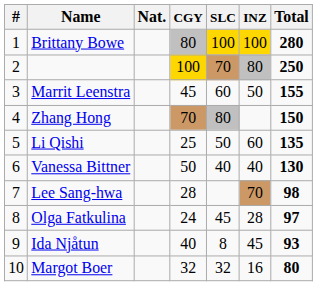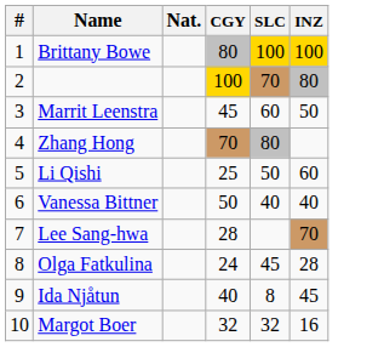 <table class="wikitable" style="text-align:center;">
 <tr>
 <th>#</th>
 <th>Name</th>
 <th>Nat.</th>
 <th><small>CGY</small></th>
 <th><small>SLC</small></th>
 <th><small>INZ</small></th>
-<th>Total</th>
 </tr>
 <tr>
 <td>1</td>
 <td align=left><a href='#'>Brittany Bowe</a></td>
 <td></td>
 <td bgcolor=silver>80</td>
 <td bgcolor=gold>100</td>
 <td bgcolor=gold>100</td>
-<td><strong>280</strong></td>
 </tr>
 <tr>
 <td>2</td>
 <td align=left></td>
 <td></td>
 <td bgcolor=gold>100</td>
 <td bgcolor=cc9966>70</td>
 <td bgcolor=silver>80</td>
-<td><strong>250</strong></td>
 </tr>
 <tr>
 <td>3</td>
 <td align=left><a href='#'>Marrit Leenstra</a></td>
 <td></td>
 <td>45</td>
 <td>60</td>
 <td>50</td>
-<td><strong>155</strong></td>
 </tr>
 <tr>
 <td>4</td>
 <td align=left><a href='#'>Zhang Hong</a></td>
 <td></td>
 <td bgcolor=cc9966>70</td>
 <td bgcolor=silver>80</td>
 <td></td>
-<td><strong>150</strong></td>
 </tr>
 <tr>
 <td>5</td>
 <td align=left><a href='#'>Li Qishi</a></td>
 <td></td>
 <td>25</td>
 <td>50</td>
 <td>60</td>
-<td><strong>135</strong></td>
 </tr>
 <tr>
 <td>6</td>
 <td align=left><a href='#'>Vanessa Bittner</a></td>
 <td></td>
 <td>50</td>
 <td>40</td>
 <td>40</td>
-<td><strong>130</strong></td>
 </tr>
 <tr>
 <td>7</td>
 <td align=left><a href='#'>Lee Sang-hwa</a></td>
 <td></td>
 <td>28</td>
 <td></td>
 <td bgcolor=cc9966>70</td>
-<td><strong>98</strong></td>
 </tr>
 <tr>
 <td>8</td>
 <td align=left><a href='#'>Olga Fatkulina</a></td>
 <td></td>
 <td>24</td>
 <td>45</td>
 <td>28</td>
-<td><strong>97</strong></td>
 </tr>
 <tr>
 <td>9</td>
 <td align=left><a href='#'>Ida Njåtun</a></td>
 <td></td>
 <td>40</td>
 <td>8</td>
 <td>45</td>
-<td><strong>93</strong></td>
 </tr>
 <tr>
 <td>10</td>
 <td align=left><a href='#'>Margot Boer</a></td>
 <td></td>
 <td>32</td>
 <td>32</td>
 <td>16</td>
-<td><strong>80</strong></td>
 </tr>
 </table>
